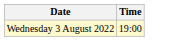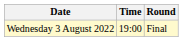 <table class="wikitable">
 <tr>
 <th>Date</th>
 <th>Time</th>
+<th>Round</th>
 </tr>
 <tr>
 <td style=background:lemonchiffon>Wednesday 3 August 2022</td>
 <td style=background:lemonchiffon>19:00</td>
+<td style=background:lemonchiffon>Final</td>
 </tr>
 </table>
